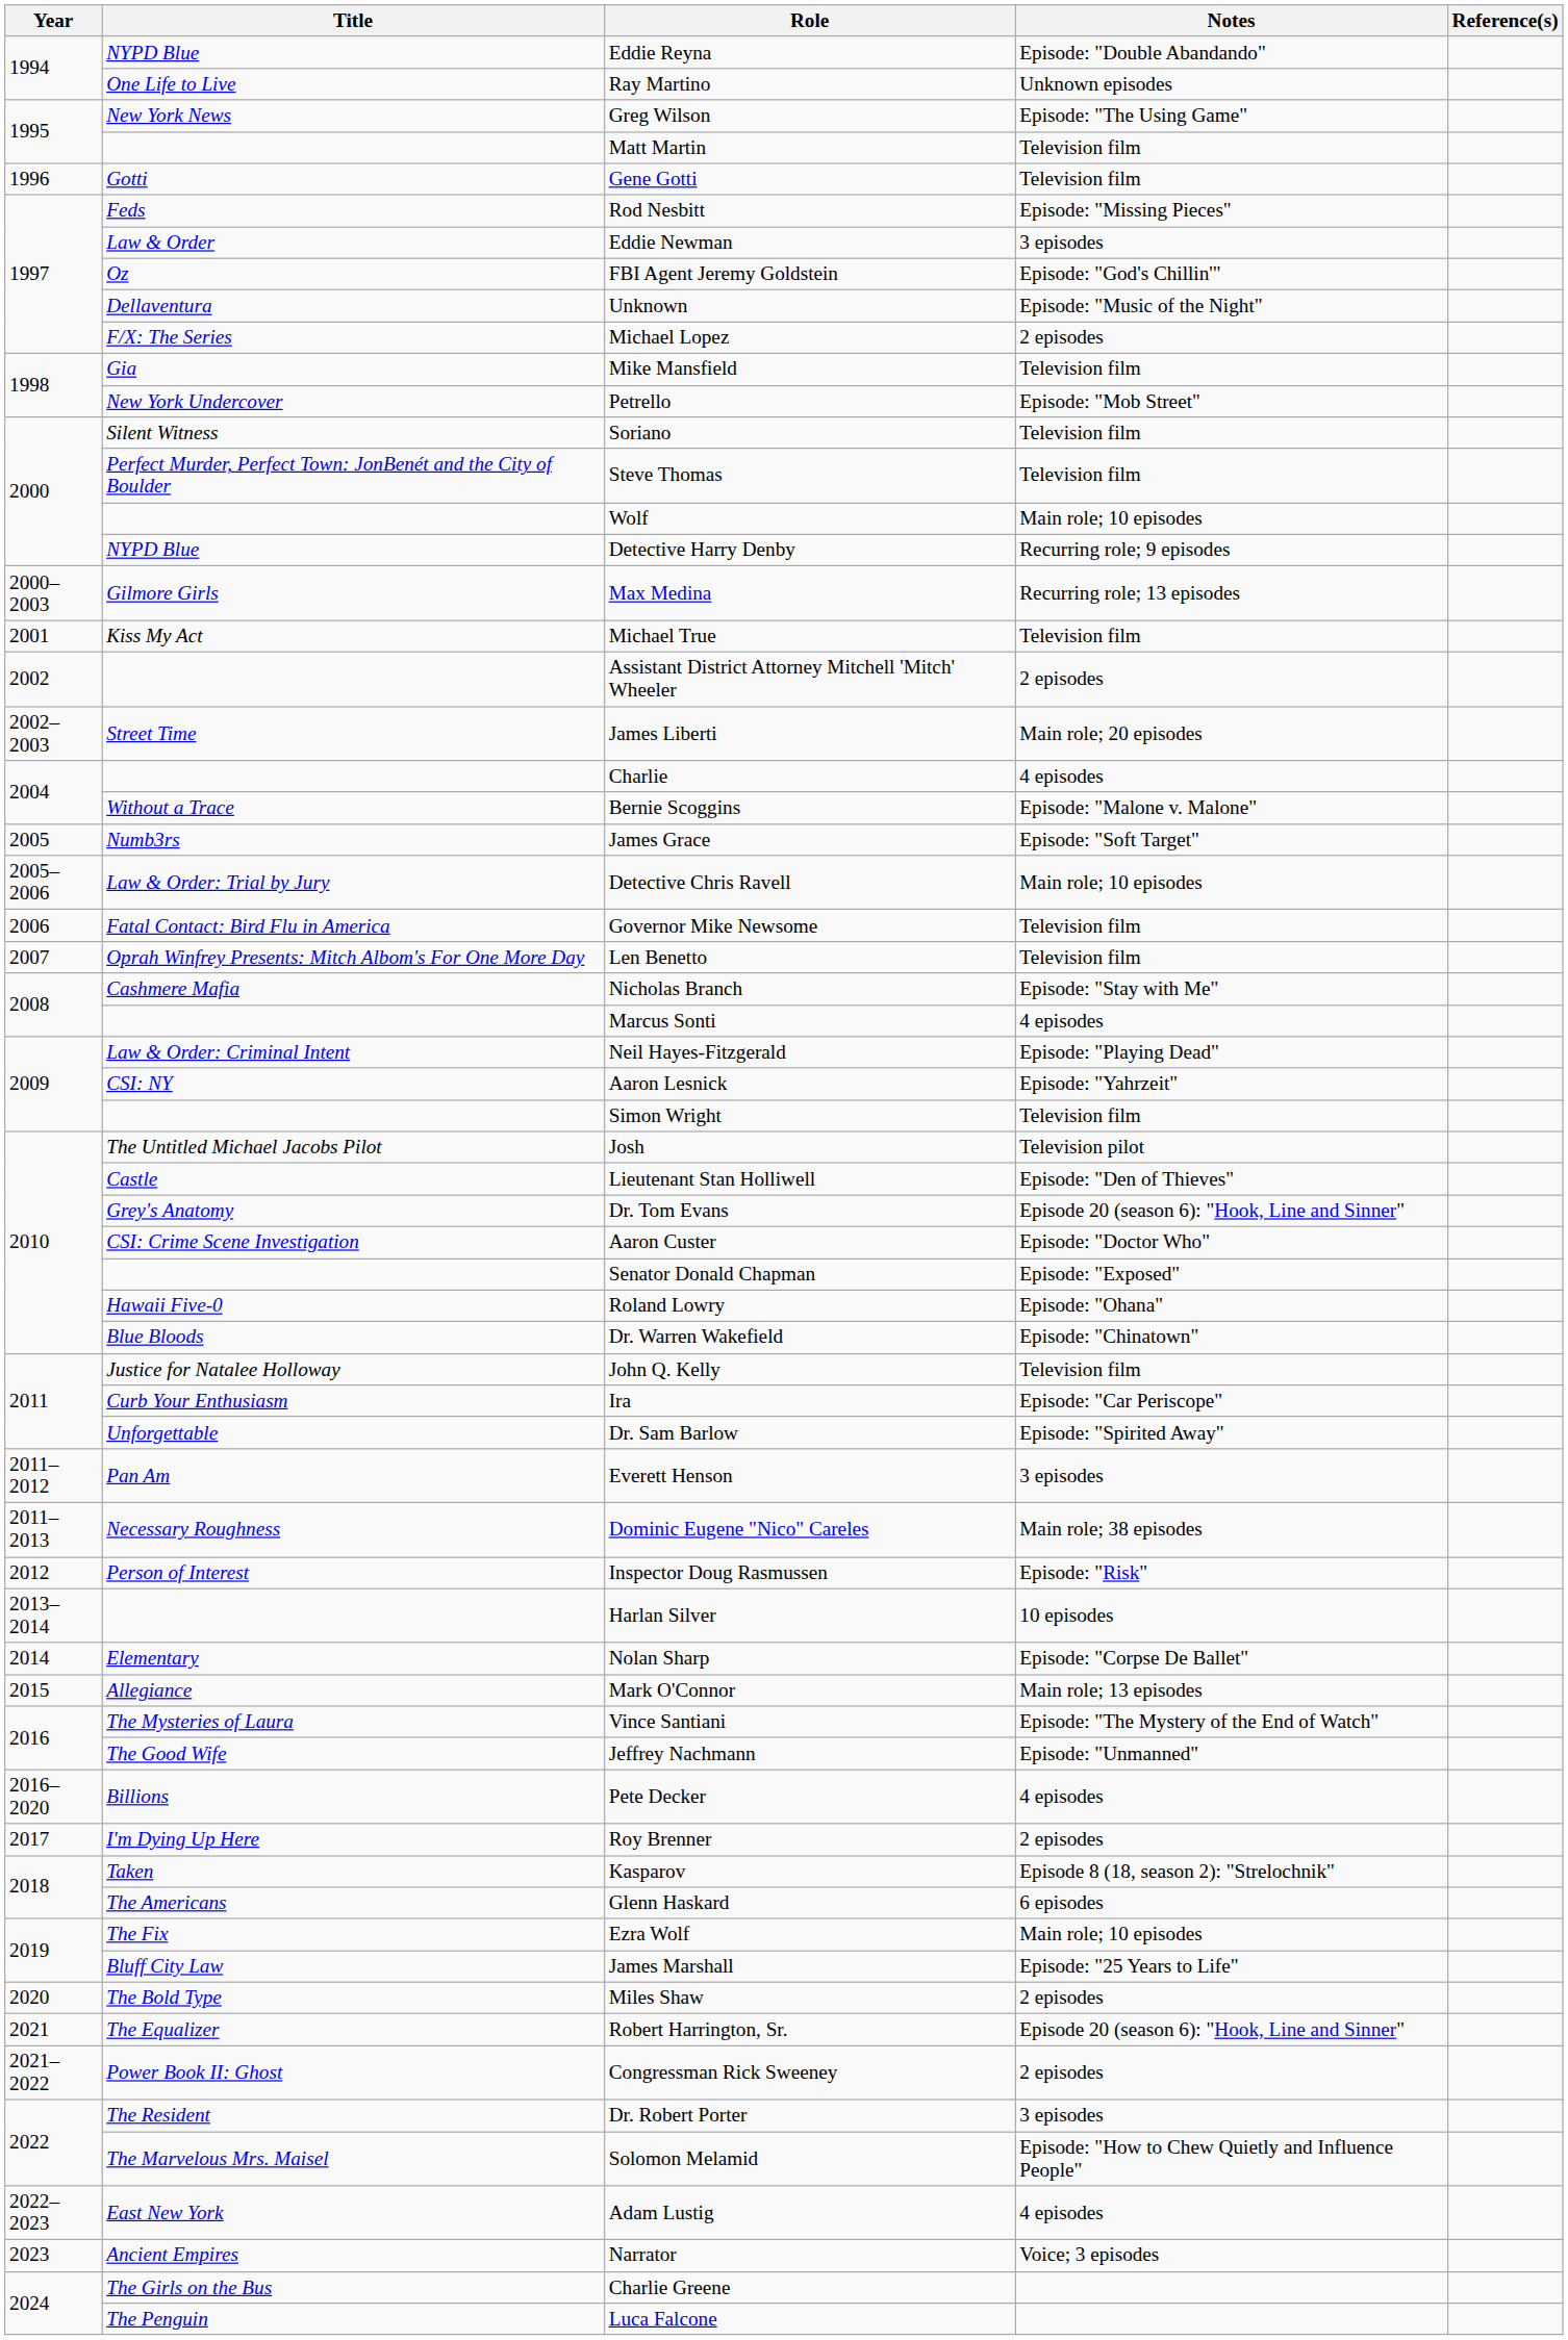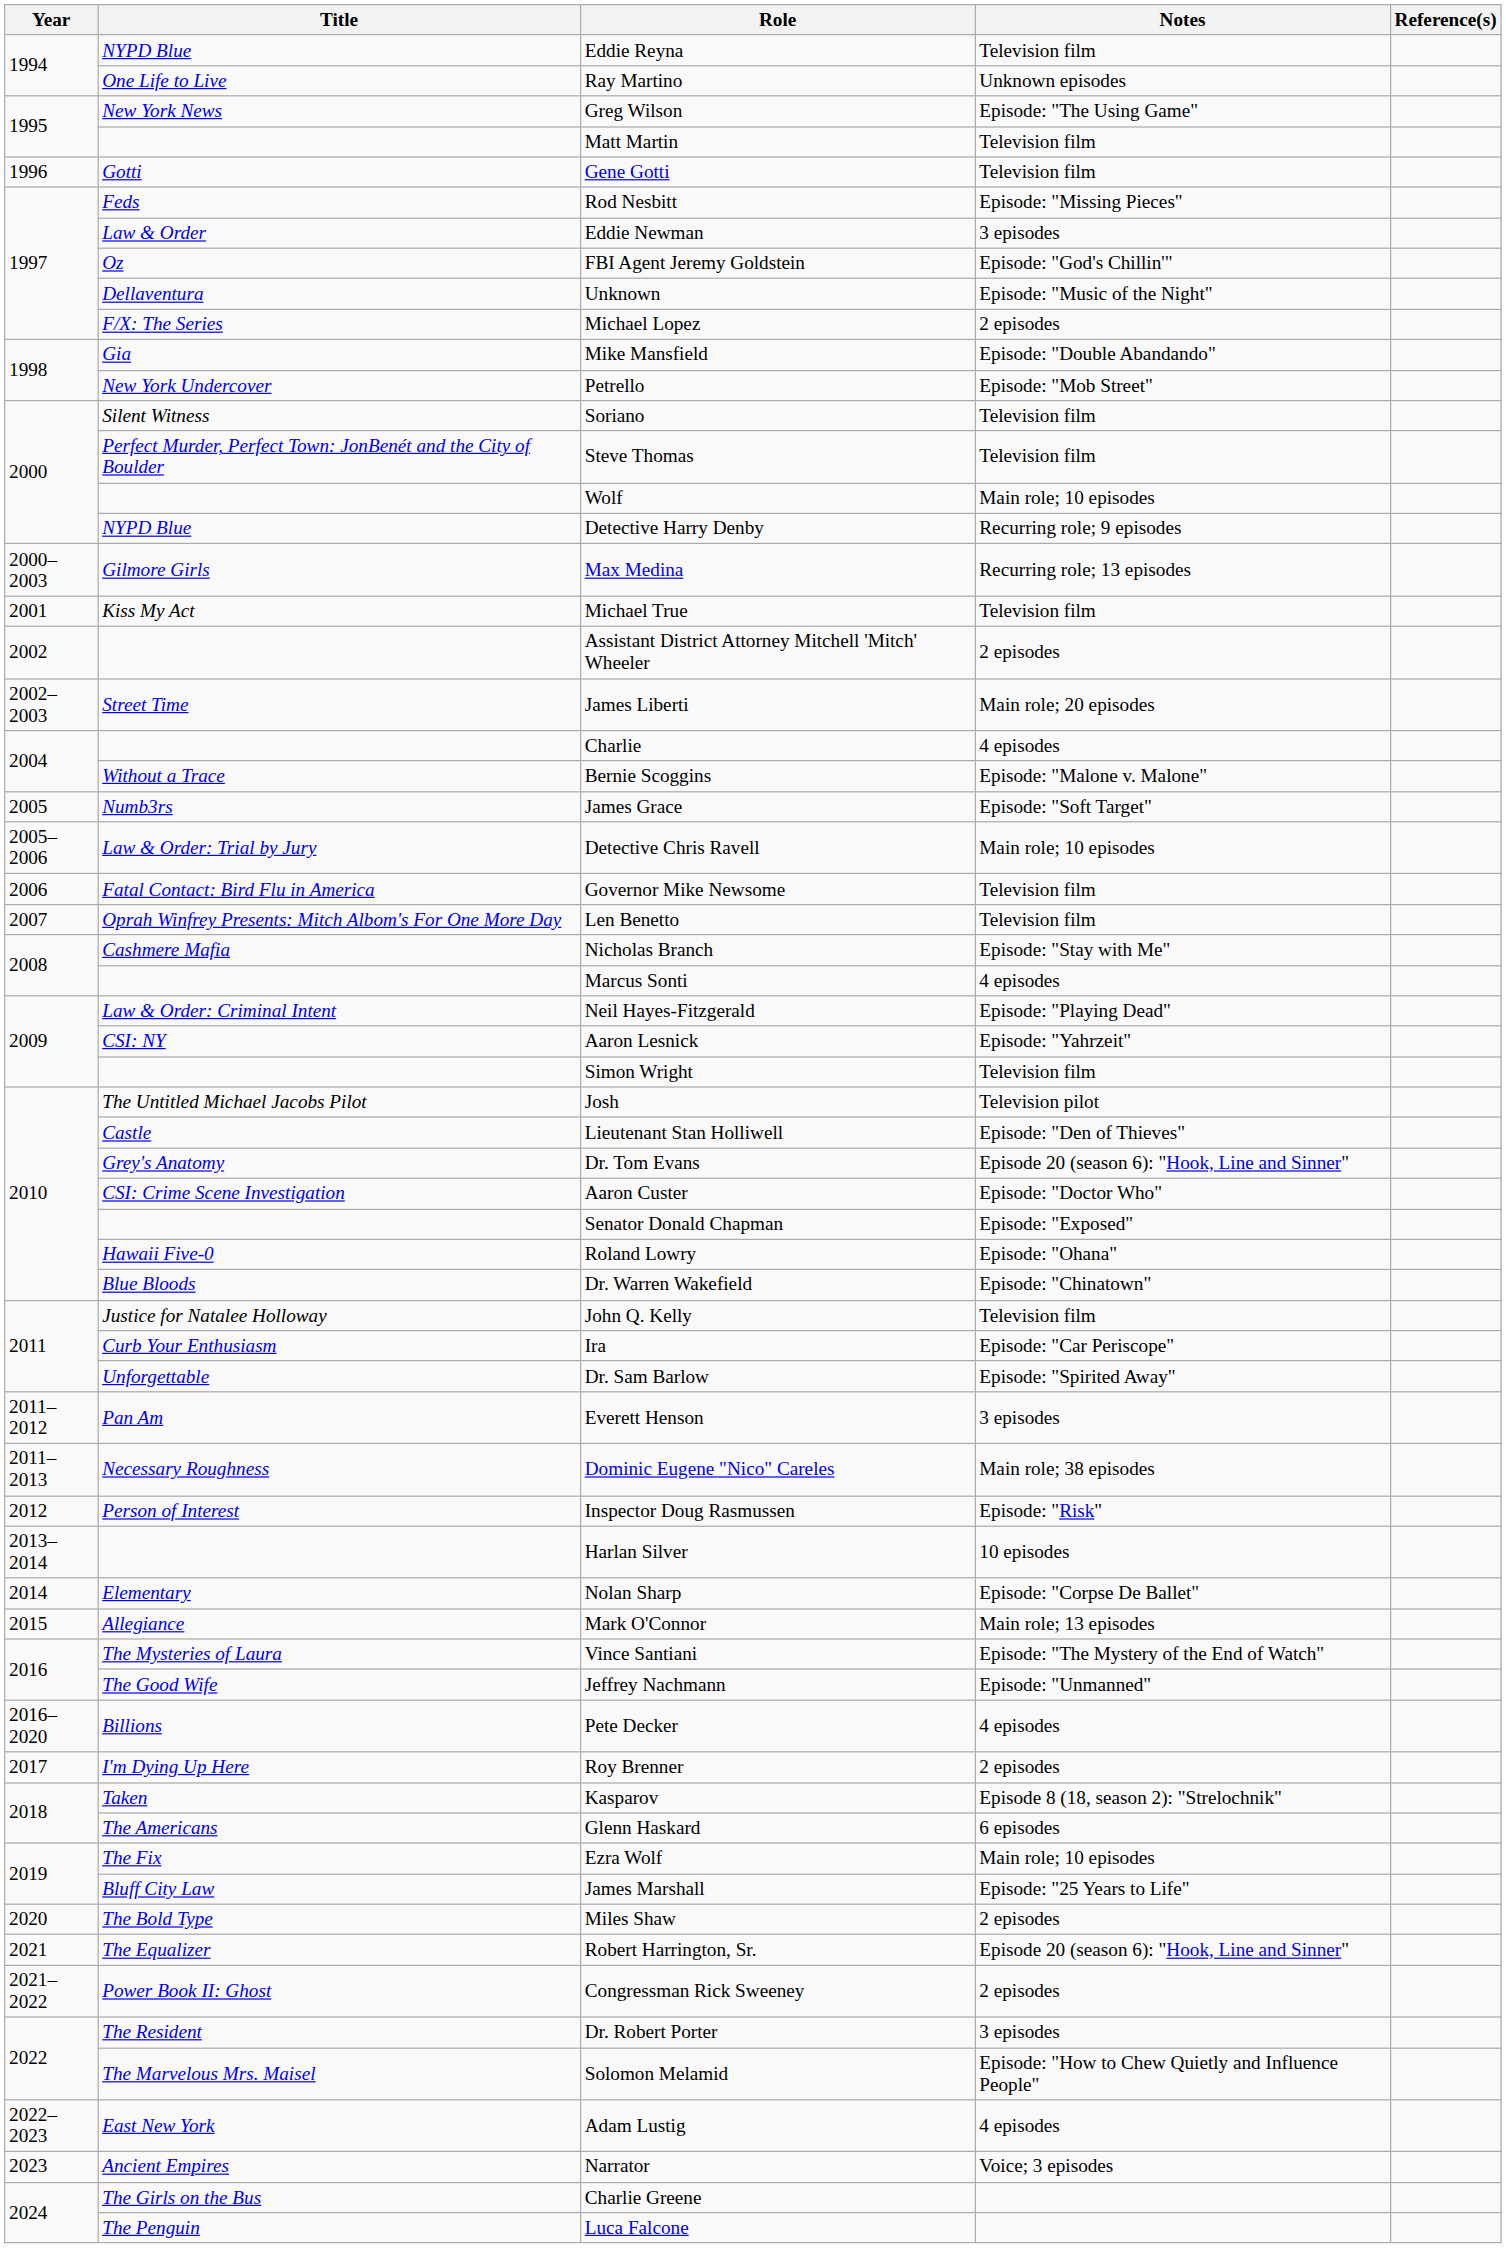 <table class="wikitable sortable">
 <tr>
 <th>Year</th>
 <th>Title</th>
 <th>Role</th>
 <th class="unsortable">Notes</th>
 <th class="unsortable">Reference(s)</th>
 </tr>
 <tr>
 <td rowspan="2">1994</td>
 <td><em><a href='#'>NYPD Blue</a></em></td>
 <td>Eddie Reyna</td>
-<td>Episode: "Double Abandando"</td>
+<td>Television film</td>
 <td></td>
 </tr>
 <tr>
 <td><em><a href='#'>One Life to Live</a></em></td>
 <td>Ray Martino</td>
 <td>Unknown episodes</td>
 <td></td>
 </tr>
 <tr>
 <td rowspan="2">1995</td>
 <td><em><a href='#'>New York News</a></em></td>
 <td>Greg Wilson</td>
 <td>Episode: "The Using Game"</td>
 <td></td>
 </tr>
 <tr>
 <td><em></em></td>
 <td>Matt Martin</td>
 <td>Television film</td>
 <td></td>
 </tr>
 <tr>
 <td>1996</td>
 <td><em><a href='#'>Gotti</a></em></td>
 <td><a href='#'>Gene Gotti</a></td>
 <td>Television film</td>
 <td></td>
 </tr>
 <tr>
 <td rowspan="5">1997</td>
 <td><em><a href='#'>Feds</a></em></td>
 <td>Rod Nesbitt</td>
 <td>Episode: "Missing Pieces"</td>
 <td></td>
 </tr>
 <tr>
 <td><em><a href='#'>Law & Order</a></em></td>
 <td>Eddie Newman</td>
 <td>3 episodes</td>
 <td></td>
 </tr>
 <tr>
 <td><em><a href='#'>Oz</a></em></td>
 <td>FBI Agent Jeremy Goldstein</td>
 <td>Episode: "God's Chillin'"</td>
 <td></td>
 </tr>
 <tr>
 <td><em><a href='#'>Dellaventura</a></em></td>
 <td>Unknown</td>
 <td>Episode: "Music of the Night"</td>
 <td></td>
 </tr>
 <tr>
 <td><em><a href='#'>F/X: The Series</a></em></td>
 <td>Michael Lopez</td>
 <td>2 episodes</td>
 <td></td>
 </tr>
 <tr>
 <td rowspan="2">1998</td>
 <td><em><a href='#'>Gia</a></em></td>
 <td>Mike Mansfield</td>
-<td>Television film</td>
+<td>Episode: "Double Abandando"</td>
 <td></td>
 </tr>
 <tr>
 <td><em><a href='#'>New York Undercover</a></em></td>
 <td>Petrello</td>
 <td>Episode: "Mob Street"</td>
 <td></td>
 </tr>
 <tr>
 <td rowspan="4">2000</td>
 <td><em>Silent Witness</em></td>
 <td>Soriano</td>
 <td>Television film</td>
 <td></td>
 </tr>
 <tr>
 <td><em><a href='#'>Perfect Murder, Perfect Town: JonBenét and the City of Boulder</a></em></td>
 <td>Steve Thomas</td>
 <td>Television film</td>
 <td></td>
 </tr>
 <tr>
 <td><em></em></td>
 <td>Wolf</td>
 <td>Main role; 10 episodes</td>
 <td></td>
 </tr>
 <tr>
 <td><em><a href='#'>NYPD Blue</a></em></td>
 <td>Detective Harry Denby</td>
 <td>Recurring role; 9 episodes</td>
 <td></td>
 </tr>
 <tr>
 <td>2000–2003</td>
 <td><em><a href='#'>Gilmore Girls</a></em></td>
 <td><a href='#'>Max Medina</a></td>
 <td>Recurring role; 13 episodes</td>
 <td></td>
 </tr>
 <tr>
 <td>2001</td>
 <td><em>Kiss My Act</em></td>
 <td>Michael True</td>
 <td>Television film</td>
 <td></td>
 </tr>
 <tr>
 <td>2002</td>
 <td><em></em></td>
 <td>Assistant District Attorney Mitchell 'Mitch' Wheeler</td>
 <td>2 episodes</td>
 <td></td>
 </tr>
 <tr>
 <td>2002–2003</td>
 <td><em><a href='#'>Street Time</a></em></td>
 <td>James Liberti</td>
 <td>Main role; 20 episodes</td>
 <td></td>
 </tr>
 <tr>
 <td rowspan="2">2004</td>
 <td><em></em></td>
 <td>Charlie</td>
 <td>4 episodes</td>
 <td></td>
 </tr>
 <tr>
 <td><em><a href='#'>Without a Trace</a></em></td>
 <td>Bernie Scoggins</td>
 <td>Episode: "Malone v. Malone"</td>
 <td></td>
 </tr>
 <tr>
 <td>2005</td>
 <td><em><a href='#'>Numb3rs</a></em></td>
 <td>James Grace</td>
 <td>Episode: "Soft Target"</td>
 <td></td>
 </tr>
 <tr>
 <td>2005–2006</td>
 <td><em><a href='#'>Law & Order: Trial by Jury</a></em></td>
 <td>Detective Chris Ravell</td>
 <td>Main role; 10 episodes</td>
 <td></td>
 </tr>
 <tr>
 <td>2006</td>
 <td><em><a href='#'>Fatal Contact: Bird Flu in America</a></em></td>
 <td>Governor Mike Newsome</td>
 <td>Television film</td>
 <td></td>
 </tr>
 <tr>
 <td>2007</td>
 <td><em><a href='#'>Oprah Winfrey Presents: Mitch Albom's For One More Day</a></em></td>
 <td>Len Benetto</td>
 <td>Television film</td>
 <td></td>
 </tr>
 <tr>
 <td rowspan="2">2008</td>
 <td><em><a href='#'>Cashmere Mafia</a></em></td>
 <td>Nicholas Branch</td>
 <td>Episode: "Stay with Me"</td>
 <td></td>
 </tr>
 <tr>
 <td><em></em></td>
 <td>Marcus Sonti</td>
 <td>4 episodes</td>
 <td></td>
 </tr>
 <tr>
 <td rowspan="3">2009</td>
 <td><em><a href='#'>Law & Order: Criminal Intent</a></em></td>
 <td>Neil Hayes-Fitzgerald</td>
 <td>Episode: "Playing Dead"</td>
 <td></td>
 </tr>
 <tr>
 <td><em><a href='#'>CSI: NY</a></em></td>
 <td>Aaron Lesnick</td>
 <td>Episode: "Yahrzeit"</td>
 <td></td>
 </tr>
 <tr>
 <td><em></em></td>
 <td>Simon Wright</td>
 <td>Television film</td>
 <td></td>
 </tr>
 <tr>
 <td rowspan="7">2010</td>
 <td><em>The Untitled Michael Jacobs Pilot</em></td>
 <td>Josh</td>
 <td>Television pilot</td>
 <td></td>
 </tr>
 <tr>
 <td><em><a href='#'>Castle</a></em></td>
 <td>Lieutenant Stan Holliwell</td>
 <td>Episode: "Den of Thieves"</td>
 <td></td>
 </tr>
 <tr>
 <td><em><a href='#'>Grey's Anatomy</a></em></td>
 <td>Dr. Tom Evans</td>
 <td>Episode 20 (season 6): "<a href='#'>Hook, Line and Sinner</a>"</td>
 <td></td>
 </tr>
 <tr>
 <td><em><a href='#'>CSI: Crime Scene Investigation</a></em></td>
 <td>Aaron Custer</td>
 <td>Episode: "Doctor Who"</td>
 <td></td>
 </tr>
 <tr>
 <td><em></em></td>
 <td>Senator Donald Chapman</td>
 <td>Episode: "Exposed"</td>
 <td></td>
 </tr>
 <tr>
 <td><em><a href='#'>Hawaii Five-0</a></em></td>
 <td>Roland Lowry</td>
 <td>Episode: "Ohana"</td>
 <td></td>
 </tr>
 <tr>
 <td><em><a href='#'>Blue Bloods</a></em></td>
 <td>Dr. Warren Wakefield</td>
 <td>Episode: "Chinatown"</td>
 <td></td>
 </tr>
 <tr>
 <td rowspan="3">2011</td>
 <td><em>Justice for Natalee Holloway</em></td>
 <td>John Q. Kelly</td>
 <td>Television film</td>
 <td></td>
 </tr>
 <tr>
 <td><em><a href='#'>Curb Your Enthusiasm</a></em></td>
 <td>Ira</td>
 <td>Episode: "Car Periscope"</td>
 <td></td>
 </tr>
 <tr>
 <td><em><a href='#'>Unforgettable</a></em></td>
 <td>Dr. Sam Barlow</td>
 <td>Episode: "Spirited Away"</td>
 <td></td>
 </tr>
 <tr>
 <td>2011–2012</td>
 <td><em><a href='#'>Pan Am</a></em></td>
 <td>Everett Henson</td>
 <td>3 episodes</td>
 <td></td>
 </tr>
 <tr>
 <td>2011–2013</td>
 <td><em><a href='#'>Necessary Roughness</a></em></td>
 <td><a href='#'>Dominic Eugene "Nico" Careles</a></td>
 <td>Main role; 38 episodes</td>
 <td></td>
 </tr>
 <tr>
 <td>2012</td>
 <td><em><a href='#'>Person of Interest</a></em></td>
 <td>Inspector Doug Rasmussen</td>
 <td>Episode: "<a href='#'>Risk</a>"</td>
 <td></td>
 </tr>
 <tr>
 <td>2013–2014</td>
 <td><em></em></td>
 <td>Harlan Silver</td>
 <td>10 episodes</td>
 <td></td>
 </tr>
 <tr>
 <td>2014</td>
 <td><em><a href='#'>Elementary</a></em></td>
 <td>Nolan Sharp</td>
 <td>Episode: "Corpse De Ballet"</td>
 <td></td>
 </tr>
 <tr>
 <td>2015</td>
 <td><em><a href='#'>Allegiance</a></em></td>
 <td>Mark O'Connor</td>
 <td>Main role; 13 episodes</td>
 <td></td>
 </tr>
 <tr>
 <td rowspan="2">2016</td>
 <td><em><a href='#'>The Mysteries of Laura</a></em></td>
 <td>Vince Santiani</td>
 <td>Episode: "The Mystery of the End of Watch"</td>
 <td></td>
 </tr>
 <tr>
 <td><em><a href='#'>The Good Wife</a></em></td>
 <td>Jeffrey Nachmann</td>
 <td>Episode: "Unmanned"</td>
 <td></td>
 </tr>
 <tr>
 <td>2016–2020</td>
 <td><em><a href='#'>Billions</a></em></td>
 <td>Pete Decker</td>
 <td>4 episodes</td>
 <td></td>
 </tr>
 <tr>
 <td>2017</td>
 <td><em><a href='#'>I'm Dying Up Here</a></em></td>
 <td>Roy Brenner</td>
 <td>2 episodes</td>
 <td></td>
 </tr>
 <tr>
 <td rowspan="2">2018</td>
 <td><em><a href='#'>Taken</a></em></td>
 <td>Kasparov</td>
 <td>Episode 8 (18, season 2): "Strelochnik"</td>
 <td></td>
 </tr>
 <tr>
 <td><em><a href='#'>The Americans</a></em></td>
 <td>Glenn Haskard</td>
 <td>6 episodes</td>
 <td></td>
 </tr>
 <tr>
 <td rowspan="2">2019</td>
 <td><em><a href='#'>The Fix</a></em></td>
 <td>Ezra Wolf</td>
 <td>Main role; 10 episodes</td>
 <td></td>
 </tr>
 <tr>
 <td><em><a href='#'>Bluff City Law</a></em></td>
 <td>James Marshall</td>
 <td>Episode: "25 Years to Life"</td>
 <td></td>
 </tr>
 <tr>
 <td>2020</td>
 <td><em><a href='#'>The Bold Type</a></em></td>
 <td>Miles Shaw</td>
 <td>2 episodes</td>
 <td></td>
 </tr>
 <tr>
 <td>2021</td>
 <td><em><a href='#'>The Equalizer</a></em></td>
 <td>Robert Harrington, Sr.</td>
 <td>Episode 20 (season 6): "<a href='#'>Hook, Line and Sinner</a>"</td>
 <td></td>
 </tr>
 <tr>
 <td>2021–2022</td>
 <td><em><a href='#'>Power Book II: Ghost</a></em></td>
 <td>Congressman Rick Sweeney</td>
 <td>2 episodes</td>
 <td></td>
 </tr>
 <tr>
 <td rowspan="2">2022</td>
 <td><em><a href='#'>The Resident</a></em></td>
 <td>Dr. Robert Porter</td>
 <td>3 episodes</td>
 <td></td>
 </tr>
 <tr>
 <td><em><a href='#'>The Marvelous Mrs. Maisel</a></em></td>
 <td>Solomon Melamid</td>
 <td>Episode: "How to Chew Quietly and Influence People"</td>
 <td></td>
 </tr>
 <tr>
 <td>2022–2023</td>
 <td><em><a href='#'>East New York</a></em></td>
 <td>Adam Lustig</td>
 <td>4 episodes</td>
 <td></td>
 </tr>
 <tr>
 <td>2023</td>
 <td><em><a href='#'>Ancient Empires</a></em></td>
 <td>Narrator</td>
 <td>Voice; 3 episodes</td>
 <td></td>
 </tr>
 <tr>
 <td rowspan="2">2024</td>
 <td><em><a href='#'>The Girls on the Bus</a></em></td>
 <td>Charlie Greene</td>
 <td></td>
 <td></td>
 </tr>
 <tr>
 <td><em><a href='#'>The Penguin</a></em></td>
 <td><a href='#'>Luca Falcone</a></td>
 <td></td>
 <td></td>
 </tr>
 </table>
